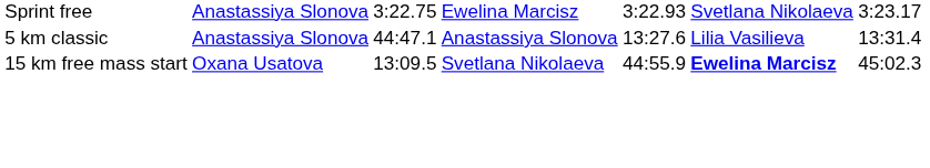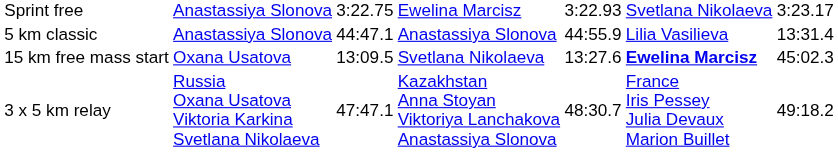 <table>
 <tr>
 <td>Sprint free<br></td>
 <td> <a href='#'>Anastassiya Slonova</a></td>
 <td>3:22.75</td>
 <td> <a href='#'>Ewelina Marcisz</a></td>
 <td>3:22.93</td>
 <td> <a href='#'>Svetlana Nikolaeva</a></td>
 <td>3:23.17</td>
 </tr>
 <tr>
 <td>5 km classic<br></td>
 <td> <a href='#'>Anastassiya Slonova</a></td>
 <td>44:47.1</td>
 <td> <a href='#'>Anastassiya Slonova</a></td>
-<td>13:27.6</td>
+<td>44:55.9</td>
 <td> <a href='#'>Lilia Vasilieva</a></td>
 <td>13:31.4</td>
 </tr>
 <tr>
 <td>15 km free mass start<br></td>
 <td> <a href='#'>Oxana Usatova</a></td>
 <td>13:09.5</td>
 <td> <a href='#'>Svetlana Nikolaeva</a></td>
-<td>44:55.9</td>
+<td>13:27.6</td>
 <td><strong> <a href='#'>Ewelina Marcisz</a></strong></td>
 <td>45:02.3</td>
 </tr>
+<tr>
+<td>3 x 5 km relay<br></td>
+<td> <a href='#'>Russia</a><br><a href='#'>Oxana Usatova</a><br><a href='#'>Viktoria Karkina</a><br><a href='#'>Svetlana Nikolaeva</a></td>
+<td>47:47.1</td>
+<td> <a href='#'>Kazakhstan</a><br><a href='#'>Anna Stoyan</a><br><a href='#'>Viktoriya Lanchakova</a><br><a href='#'>Anastassiya Slonova</a></td>
+<td>48:30.7</td>
+<td> <a href='#'>France</a><br><a href='#'>Iris Pessey</a><br><a href='#'>Julia Devaux</a><br><a href='#'>Marion Buillet</a></td>
+<td>49:18.2</td>
+</tr>
 </table>
